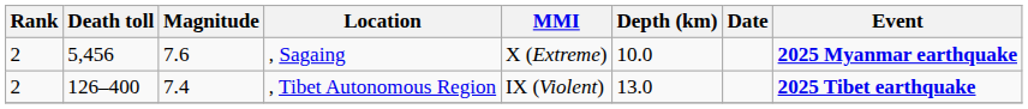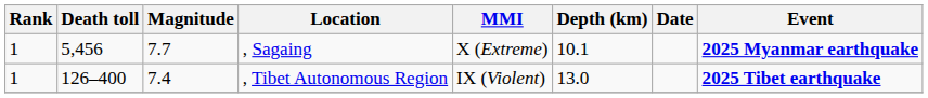 <table class="sortable wikitable" style="font-size:100%;">
 <tr>
 <th>Rank</th>
 <th>Death toll</th>
 <th>Magnitude</th>
 <th>Location</th>
 <th><a href='#'>MMI</a></th>
 <th>Depth (km)</th>
 <th>Date</th>
 <th>Event</th>
 </tr>
 <tr>
-<td>2</td>
+<td>1</td>
 <td>5,456</td>
-<td>7.6</td>
+<td>7.7</td>
 <td>, <a href='#'>Sagaing</a></td>
 <td>X (<em>Extreme</em>)</td>
-<td>10.0</td>
+<td>10.1</td>
 <td></td>
 <td><strong><a href='#'>2025 Myanmar earthquake</a></strong></td>
 </tr>
 <tr>
-<td>2</td>
+<td>1</td>
 <td>126–400</td>
 <td>7.4</td>
 <td>, <a href='#'>Tibet Autonomous Region</a></td>
 <td>IX (<em>Violent</em>)</td>
 <td>13.0</td>
 <td></td>
 <td><strong><a href='#'>2025 Tibet earthquake</a></strong></td>
 </tr>
 <tr>
 </tr>
 </table>
